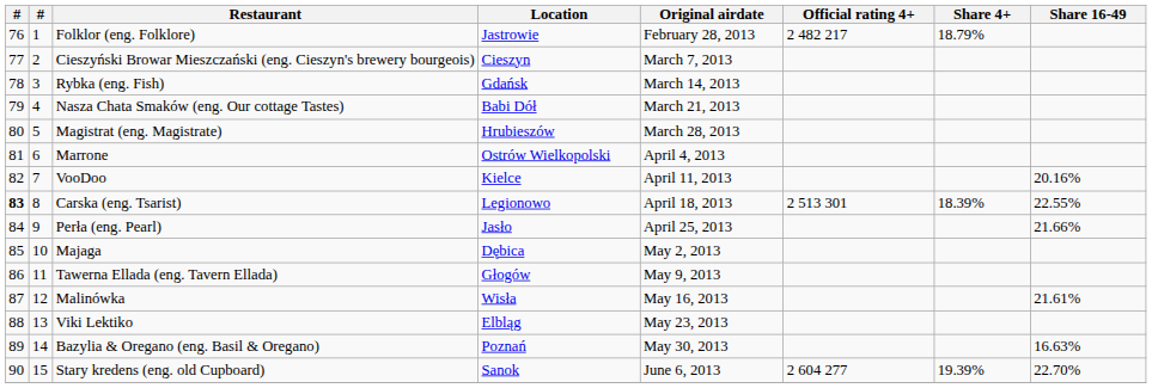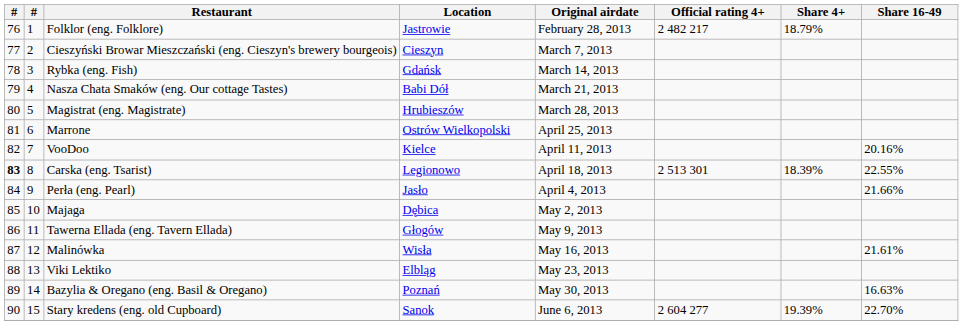 <table class=wikitable>
 <tr>
 <th style="padding: 0px 8px">#</th>
 <th style="padding: 0px 8px">#</th>
 <th style="padding: 0px 35px">Restaurant</th>
 <th style="padding: 0px 55px">Location</th>
 <th style="padding: 0px 20px">Original airdate</th>
 <th style="padding: 0px 20px">Official rating 4+</th>
 <th style="padding: 0px 20px">Share 4+</th>
 <th style="padding: 0px 20px">Share 16-49</th>
 </tr>
 <tr>
 <td>76</td>
 <td>1</td>
 <td>Folklor (eng. Folklore)</td>
 <td><a href='#'>Jastrowie</a></td>
 <td>February 28, 2013</td>
 <td>2 482 217</td>
 <td>18.79%</td>
 <td></td>
 </tr>
 <tr>
 <td>77</td>
 <td>2</td>
 <td>Cieszyński Browar Mieszczański (eng. Cieszyn's brewery bourgeois)</td>
 <td><a href='#'>Cieszyn</a></td>
 <td>March 7, 2013</td>
 <td></td>
 <td></td>
 <td></td>
 </tr>
 <tr>
 <td>78</td>
 <td>3</td>
 <td>Rybka (eng. Fish)</td>
 <td><a href='#'>Gdańsk</a></td>
 <td>March 14, 2013</td>
 <td></td>
 <td></td>
 <td></td>
 </tr>
 <tr>
 <td>79</td>
 <td>4</td>
 <td>Nasza Chata Smaków (eng. Our cottage Tastes) </td>
 <td><a href='#'>Babi Dół</a></td>
 <td>March 21, 2013</td>
 <td></td>
 <td></td>
 <td></td>
 </tr>
 <tr>
 <td>80</td>
 <td>5</td>
 <td>Magistrat (eng. Magistrate)</td>
 <td><a href='#'>Hrubieszów</a></td>
 <td>March 28, 2013</td>
 <td></td>
 <td></td>
 <td></td>
 </tr>
 <tr>
 <td>81</td>
 <td>6</td>
 <td>Marrone </td>
 <td><a href='#'>Ostrów Wielkopolski</a></td>
-<td>April 4, 2013</td>
+<td>April 25, 2013</td>
 <td></td>
 <td></td>
 <td></td>
 </tr>
 <tr>
 <td>82</td>
 <td>7</td>
 <td>VooDoo </td>
 <td><a href='#'>Kielce</a></td>
 <td>April 11, 2013</td>
 <td></td>
 <td></td>
 <td>20.16%</td>
 </tr>
 <tr>
 <td><strong>83</strong></td>
 <td>8</td>
 <td>Carska (eng. Tsarist)</td>
 <td><a href='#'>Legionowo</a></td>
 <td>April 18, 2013</td>
 <td>2 513 301</td>
 <td>18.39%</td>
 <td>22.55%</td>
 </tr>
 <tr>
 <td>84</td>
 <td>9</td>
 <td>Perła (eng. Pearl) </td>
 <td><a href='#'>Jasło</a></td>
-<td>April 25, 2013</td>
+<td>April 4, 2013</td>
 <td></td>
 <td></td>
 <td>21.66%</td>
 </tr>
 <tr>
 <td>85</td>
 <td>10</td>
 <td>Majaga </td>
 <td><a href='#'>Dębica</a></td>
 <td>May 2, 2013</td>
 <td></td>
 <td></td>
 <td></td>
 </tr>
 <tr>
 <td>86</td>
 <td>11</td>
 <td>Tawerna Ellada (eng. Tavern Ellada) </td>
 <td><a href='#'>Głogów</a></td>
 <td>May 9, 2013</td>
 <td></td>
 <td></td>
 <td></td>
 </tr>
 <tr>
 <td>87</td>
 <td>12</td>
 <td>Malinówka</td>
 <td><a href='#'>Wisła</a></td>
 <td>May 16, 2013</td>
 <td></td>
 <td></td>
 <td>21.61%</td>
 </tr>
 <tr>
 <td>88</td>
 <td>13</td>
 <td>Viki Lektiko </td>
 <td><a href='#'>Elbląg</a></td>
 <td>May 23, 2013</td>
 <td></td>
 <td></td>
 <td></td>
 </tr>
 <tr>
 <td>89</td>
 <td>14</td>
 <td>Bazylia & Oregano (eng. Basil & Oregano)</td>
 <td><a href='#'>Poznań</a></td>
 <td>May 30, 2013</td>
 <td></td>
 <td></td>
 <td>16.63%</td>
 </tr>
 <tr>
 <td>90</td>
 <td>15</td>
 <td>Stary kredens (eng. old Cupboard)</td>
 <td><a href='#'>Sanok</a></td>
 <td>June 6, 2013</td>
 <td>2 604 277</td>
 <td>19.39%</td>
 <td>22.70%</td>
 </tr>
 <tr>
 </tr>
 </table>
